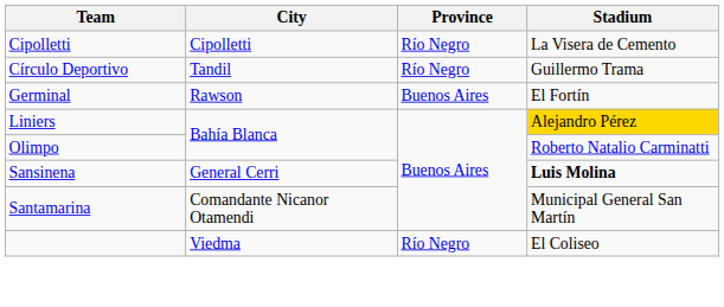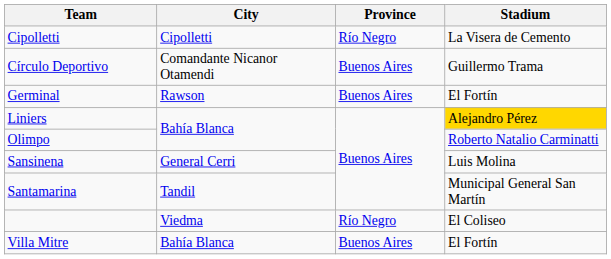 <table class="wikitable sortable">
 <tr>
 <th width=170px>Team</th>
 <th width=200px>City</th>
 <th width=120px>Province</th>
 <th width=180px>Stadium</th>
 </tr>
 <tr>
 <td><a href='#'>Cipolletti</a></td>
 <td><a href='#'>Cipolletti</a></td>
 <td><a href='#'>Río Negro</a></td>
 <td>La Visera de Cemento</td>
 </tr>
 <tr>
 <td><a href='#'>Círculo Deportivo</a></td>
-<td><a href='#'>Tandil</a></td>
-<td><a href='#'>Río Negro</a></td>
+<td>Comandante Nicanor Otamendi</td>
+<td><a href='#'>Buenos Aires</a></td>
 <td>Guillermo Trama</td>
 </tr>
 <tr>
 <td><a href='#'>Germinal</a></td>
 <td><a href='#'>Rawson</a></td>
 <td><a href='#'>Buenos Aires</a></td>
 <td>El Fortín</td>
 </tr>
 <tr>
 <td><a href='#'>Liniers</a></td>
 <td rowspan=2><a href='#'>Bahía Blanca</a></td>
 <td rowspan=4><a href='#'>Buenos Aires</a></td>
 <td style="background: gold;">Alejandro Pérez</td>
 </tr>
 <tr>
 <td><a href='#'>Olimpo</a></td>
 <td><a href='#'>Roberto Natalio Carminatti</a></td>
 </tr>
 <tr>
 <td><a href='#'>Sansinena</a></td>
 <td><a href='#'>General Cerri</a></td>
-<td><strong>Luis Molina</strong></td>
+<td>Luis Molina</td>
 </tr>
 <tr>
 <td><a href='#'>Santamarina</a></td>
-<td>Comandante Nicanor Otamendi</td>
+<td><a href='#'>Tandil</a></td>
 <td>Municipal General San Martín</td>
 </tr>
 <tr>
 <td></td>
 <td><a href='#'>Viedma</a></td>
 <td><a href='#'>Río Negro</a></td>
 <td>El Coliseo</td>
 </tr>
+<tr>
+<td><a href='#'>Villa Mitre</a></td>
+<td><a href='#'>Bahía Blanca</a></td>
+<td><a href='#'>Buenos Aires</a></td>
+<td>El Fortín</td>
+</tr>
 </table>
